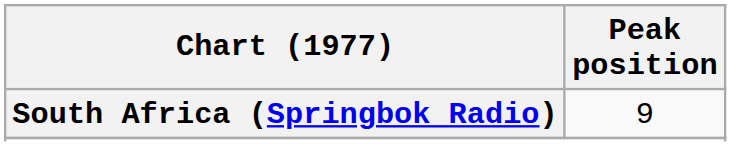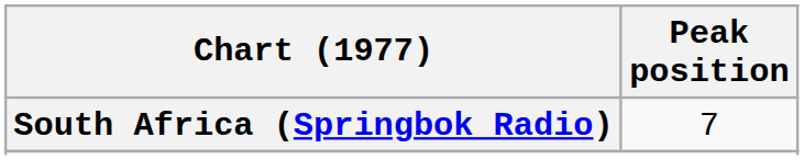 <table class="wikitable sortable plainrowheaders">
 <tr>
 <th scope="col">Chart (1977)</th>
 <th scope="col">Peak<br>position</th>
 </tr>
 <tr>
 <th scope="row">South Africa (<a href='#'>Springbok Radio</a>)</th>
-<td align="center">9</td>
+<td align="center">7</td>
 </tr>
 <tr>
 </tr>
 <tr>
 </tr>
 <tr>
 </tr>
 </table>
